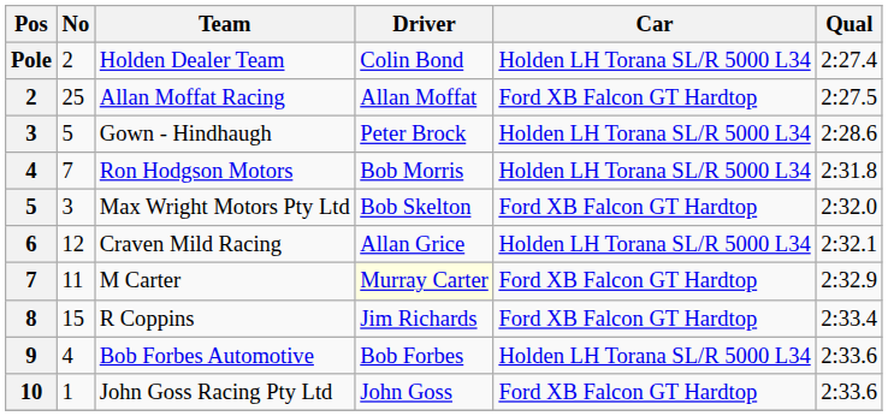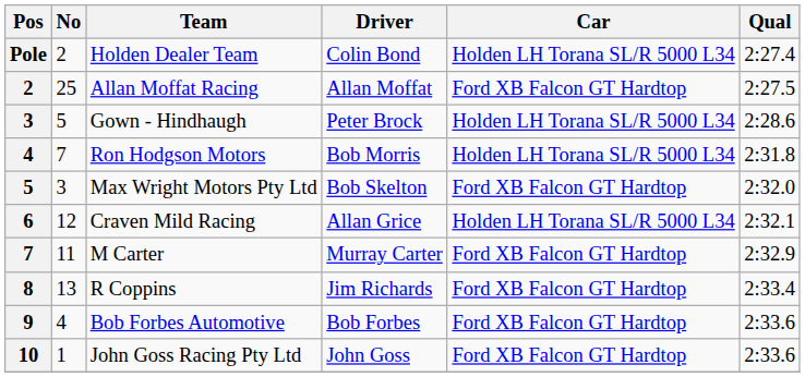 <table class="wikitable sortable" style="font-size: 95%;">
 <tr>
 <th>Pos</th>
 <th>No</th>
 <th>Team</th>
 <th>Driver</th>
 <th>Car</th>
 <th>Qual</th>
 </tr>
 <tr>
 <th>Pole</th>
 <td>2</td>
 <td><a href='#'>Holden Dealer Team</a></td>
 <td> <a href='#'>Colin Bond</a></td>
 <td><a href='#'>Holden LH Torana SL/R 5000 L34</a></td>
 <td>2:27.4</td>
 </tr>
 <tr>
 <th>2</th>
 <td>25</td>
 <td><a href='#'>Allan Moffat Racing</a></td>
 <td> <a href='#'>Allan Moffat</a></td>
 <td><a href='#'>Ford XB Falcon GT Hardtop</a></td>
 <td>2:27.5</td>
 </tr>
 <tr>
 <th>3</th>
 <td>5</td>
 <td>Gown - Hindhaugh</td>
 <td> <a href='#'>Peter Brock</a></td>
 <td><a href='#'>Holden LH Torana SL/R 5000 L34</a></td>
 <td>2:28.6</td>
 </tr>
 <tr>
 <th>4</th>
 <td>7</td>
 <td><a href='#'>Ron Hodgson Motors</a></td>
 <td> <a href='#'>Bob Morris</a></td>
 <td><a href='#'>Holden LH Torana SL/R 5000 L34</a></td>
 <td>2:31.8</td>
 </tr>
 <tr>
 <th>5</th>
 <td>3</td>
 <td>Max Wright Motors Pty Ltd</td>
 <td> <a href='#'>Bob Skelton</a></td>
 <td><a href='#'>Ford XB Falcon GT Hardtop</a></td>
 <td>2:32.0</td>
 </tr>
 <tr>
 <th>6</th>
 <td>12</td>
 <td>Craven Mild Racing</td>
 <td> <a href='#'>Allan Grice</a></td>
 <td><a href='#'>Holden LH Torana SL/R 5000 L34</a></td>
 <td>2:32.1</td>
 </tr>
 <tr>
 <th>7</th>
 <td>11</td>
 <td>M Carter</td>
-<td style="background: lightyellow;"> <a href='#'>Murray Carter</a></td>
+<td> <a href='#'>Murray Carter</a></td>
 <td><a href='#'>Ford XB Falcon GT Hardtop</a></td>
 <td>2:32.9</td>
 </tr>
 <tr>
 <th>8</th>
-<td>15</td>
+<td>13</td>
 <td>R Coppins</td>
 <td> <a href='#'>Jim Richards</a></td>
 <td><a href='#'>Ford XB Falcon GT Hardtop</a></td>
 <td>2:33.4</td>
 </tr>
 <tr>
 <th>9</th>
 <td>4</td>
 <td><a href='#'>Bob Forbes Automotive</a></td>
 <td> <a href='#'>Bob Forbes</a></td>
-<td><a href='#'>Holden LH Torana SL/R 5000 L34</a></td>
+<td><a href='#'>Ford XB Falcon GT Hardtop</a></td>
 <td>2:33.6</td>
 </tr>
 <tr>
 <th>10</th>
 <td>1</td>
 <td>John Goss Racing Pty Ltd</td>
 <td> <a href='#'>John Goss</a></td>
 <td><a href='#'>Ford XB Falcon GT Hardtop</a></td>
 <td>2:33.6</td>
 </tr>
 <tr>
 </tr>
 </table>
